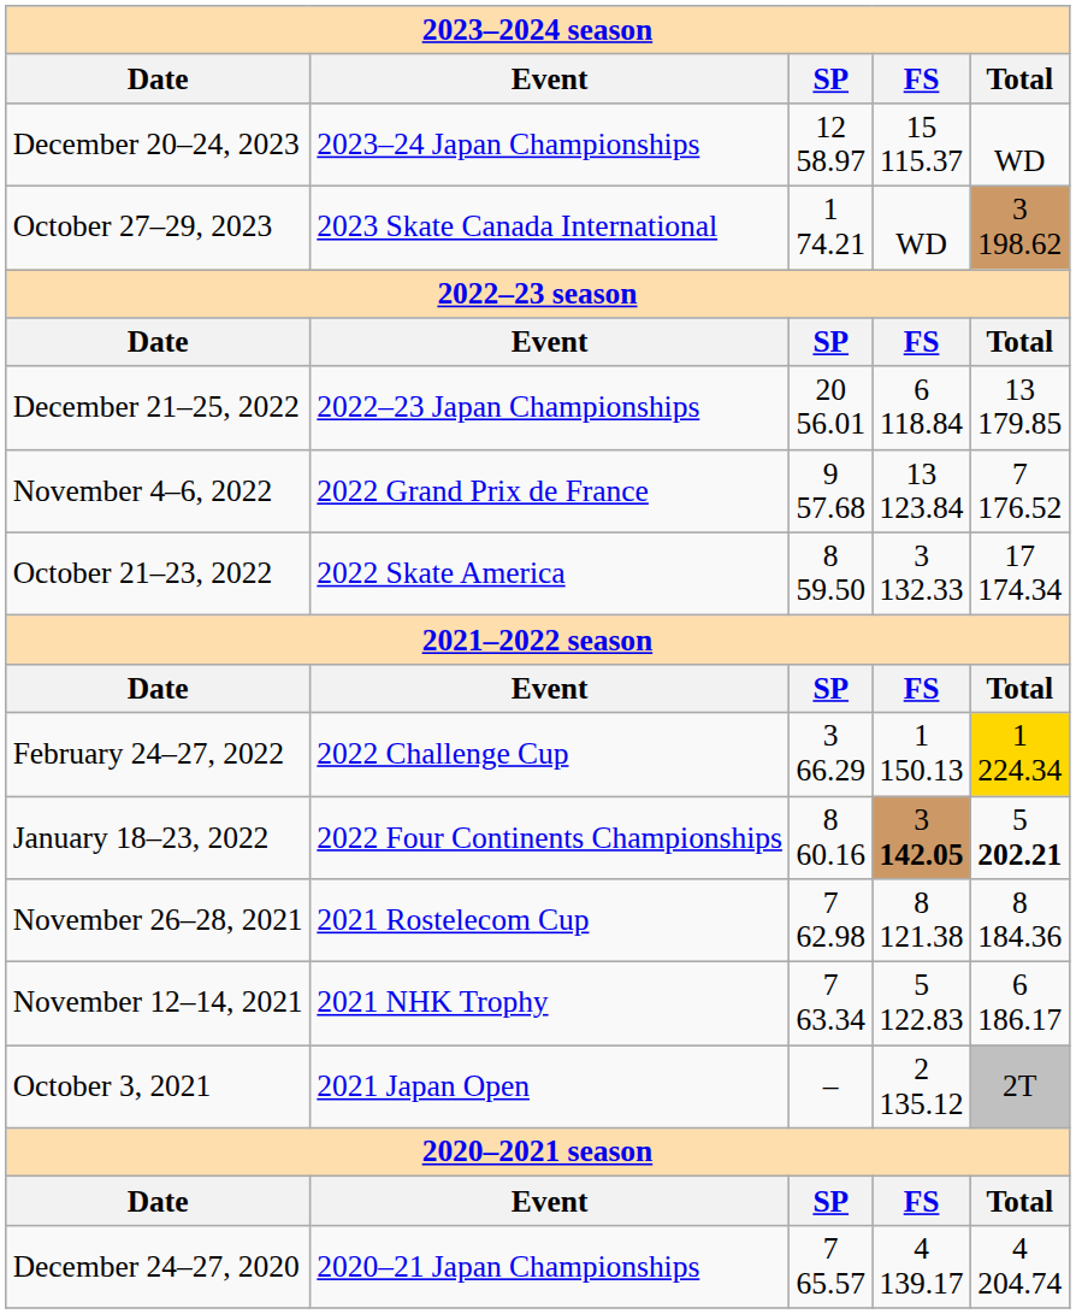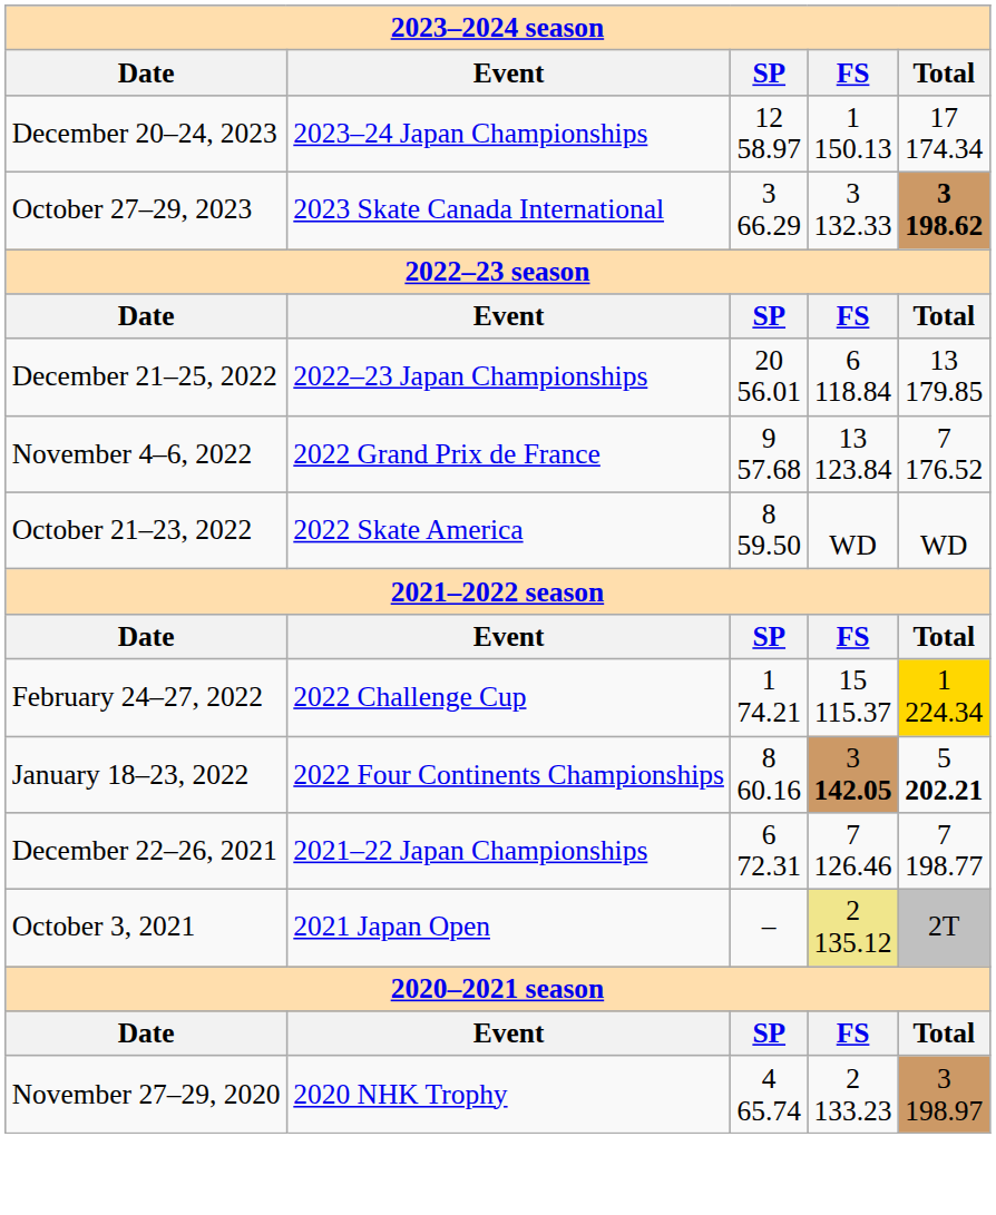 <table class="wikitable">
 <tr>
 <th style="background-color: #ffdead; " colspan=5 align=center><a href='#'><strong>2023–2024 season</strong></a></th>
 </tr>
 <tr>
 <th>Date</th>
 <th>Event</th>
 <th><a href='#'>SP</a></th>
 <th><a href='#'>FS</a></th>
 <th>Total</th>
 </tr>
 <tr>
 <td>December 20–24, 2023</td>
 <td><a href='#'>2023–24 Japan Championships</a></td>
 <td align=center>12 <br> 58.97</td>
-<td align=center>15 <br> 115.37</td>
-<td align=center><br> WD</td>
+<td align=center>1 <br> 150.13</td>
+<td align=center>17 <br> 174.34</td>
 </tr>
 <tr>
 <td>October 27–29, 2023</td>
 <td><a href='#'>2023 Skate Canada International</a></td>
-<td align=center>1 <br> 74.21</td>
-<td align=center><br> WD</td>
-<td align=center bgcolor=cc9966>3 <br> 198.62</td>
+<td align=center>3 <br> 66.29</td>
+<td align=center>3 <br> 132.33</td>
+<td align=center bgcolor=cc9966><strong>3 <br> 198.62</strong></td>
 </tr>
 <tr>
 <th style="background-color: #ffdead; " colspan=5 align=center><a href='#'>2022–23 season</a></th>
 </tr>
 <tr>
 <th>Date</th>
 <th>Event</th>
 <th><a href='#'>SP</a></th>
 <th><a href='#'>FS</a></th>
 <th>Total</th>
 </tr>
 <tr>
 <td>December 21–25, 2022</td>
 <td><a href='#'>2022–23 Japan Championships</a></td>
 <td align=center>20 <br> 56.01</td>
 <td align=center>6 <br> 118.84</td>
 <td align=center>13 <br> 179.85</td>
 </tr>
 <tr>
 <td>November 4–6, 2022</td>
 <td><a href='#'>2022 Grand Prix de France</a></td>
 <td align=center>9 <br> 57.68</td>
 <td align=center>13 <br> 123.84</td>
 <td align=center>7 <br> 176.52</td>
 </tr>
 <tr>
 <td>October 21–23, 2022</td>
 <td><a href='#'>2022 Skate America</a></td>
 <td align=center>8 <br> 59.50</td>
-<td align=center>3 <br> 132.33</td>
-<td align=center>17 <br> 174.34</td>
+<td align=center><br> WD</td>
+<td align=center><br> WD</td>
 </tr>
 <tr>
 <td style="background-color: #ffdead; " colspan=5 align=center><a href='#'><strong>2021–2022 season</strong></a></td>
 </tr>
 <tr>
 <th>Date</th>
 <th>Event</th>
 <th><a href='#'>SP</a></th>
 <th><a href='#'>FS</a></th>
 <th>Total</th>
 </tr>
 <tr>
 <td>February 24–27, 2022</td>
 <td><a href='#'>2022 Challenge Cup</a></td>
-<td align=center>3 <br> 66.29</td>
-<td align=center>1 <br> 150.13</td>
+<td align=center>1 <br> 74.21</td>
+<td align=center>15 <br> 115.37</td>
 <td align=center bgcolor=gold>1 <br> 224.34</td>
 </tr>
 <tr>
 <td>January 18–23, 2022</td>
 <td><a href='#'>2022 Four Continents Championships</a></td>
 <td align=center>8 <br> 60.16</td>
 <td align=center bgcolor=cc9966>3 <br> <strong>142.05</strong></td>
 <td align=center>5 <br> <strong>202.21</strong></td>
 </tr>
 <tr>
-<td>November 26–28, 2021</td>
-<td><a href='#'>2021 Rostelecom Cup</a></td>
-<td align=center>7 <br> 62.98</td>
-<td align=center>8 <br> 121.38</td>
-<td align=center>8 <br> 184.36</td>
-</tr>
-<tr>
-<td>November 12–14, 2021</td>
-<td><a href='#'>2021 NHK Trophy</a></td>
-<td align=center>7 <br> 63.34</td>
-<td align=center>5 <br> 122.83</td>
-<td align=center>6 <br> 186.17</td>
+<td>December 22–26, 2021</td>
+<td><a href='#'>2021–22 Japan Championships</a></td>
+<td align=center>6 <br> 72.31</td>
+<td align=center>7 <br> 126.46</td>
+<td align=center>7 <br> 198.77</td>
 </tr>
 <tr>
 <td>October 3, 2021</td>
 <td><a href='#'>2021 Japan Open</a></td>
 <td align=center>–</td>
-<td align=center>2 <br> 135.12</td>
+<td align=center style="background: khaki;">2 <br> 135.12</td>
 <td align=center bgcolor=silver>2T</td>
 </tr>
 <tr>
 <td style="background-color: #ffdead; " colspan=5 align=center><a href='#'><strong>2020–2021 season</strong></a></td>
 </tr>
 <tr>
 <th>Date</th>
 <th>Event</th>
 <th><a href='#'>SP</a></th>
 <th><a href='#'>FS</a></th>
 <th>Total</th>
 </tr>
 <tr>
-<td>December 24–27, 2020</td>
-<td><a href='#'>2020–21 Japan Championships</a></td>
-<td align=center>7 <br> 65.57</td>
-<td align=center>4 <br> 139.17</td>
-<td align=center>4 <br> 204.74</td>
+<td>November 27–29, 2020</td>
+<td><a href='#'>2020 NHK Trophy</a></td>
+<td align=center>4 <br> 65.74</td>
+<td align=center>2 <br> 133.23</td>
+<td align=center bgcolor=cc9966>3 <br> 198.97</td>
 </tr>
 </table>
